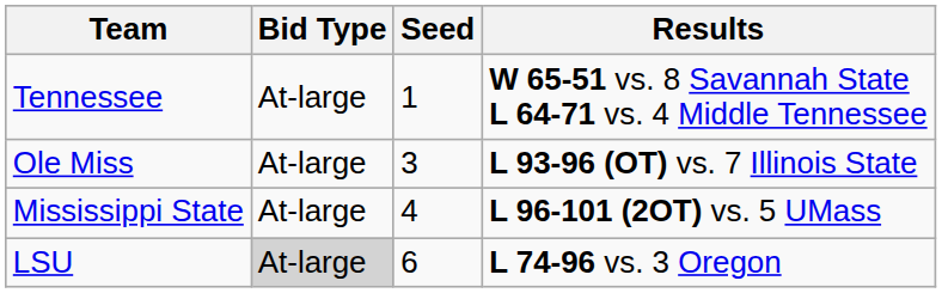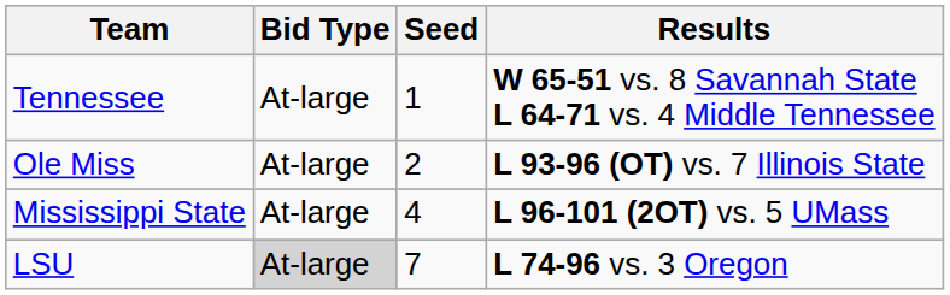 <table class="wikitable">
 <tr>
 <th align="center">Team</th>
 <th align="center">Bid Type</th>
 <th align="center">Seed</th>
 <th align="center">Results</th>
 </tr>
 <tr>
 <td><a href='#'>Tennessee</a></td>
 <td>At-large</td>
 <td>1</td>
 <td><strong>W 65-51</strong> vs. 8 <a href='#'>Savannah State</a><br><strong>L 64-71</strong> vs. 4 <a href='#'>Middle Tennessee</a></td>
 </tr>
 <tr>
 <td><a href='#'>Ole Miss</a></td>
 <td>At-large</td>
-<td>3</td>
+<td>2</td>
 <td><strong>L 93-96 (OT)</strong> vs. 7 <a href='#'>Illinois State</a><br></td>
 </tr>
 <tr>
 <td><a href='#'>Mississippi State</a></td>
 <td>At-large</td>
 <td>4</td>
 <td><strong>L 96-101 (2OT)</strong> vs. 5 <a href='#'>UMass</a><br></td>
 </tr>
 <tr>
 <td><a href='#'>LSU</a></td>
 <td style="background: lightgrey;">At-large</td>
-<td>6</td>
+<td>7</td>
 <td><strong>L 74-96</strong> vs. 3 <a href='#'>Oregon</a><br></td>
 </tr>
 </table>
